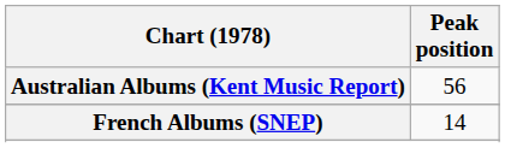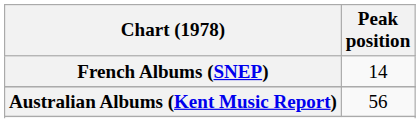 <table class="wikitable sortable plainrowheaders" style="text-align:center">
 <tr>
 <th scope="col">Chart (1978)</th>
 <th scope="col">Peak<br>position</th>
+</tr>
+<tr>
+<th scope="row">French Albums (<a href='#'>SNEP</a>)</th>
+<td>14</td>
+</tr>
+<tr>
+</tr>
+<tr>
 </tr>
 <tr>
 <th scope="row">Australian Albums (<a href='#'>Kent Music Report</a>)</th>
 <td>56</td>
 </tr>
 <tr>
 </tr>
 <tr>
 </tr>
 <tr>
-<th scope="row">French Albums (<a href='#'>SNEP</a>)</th>
-<td>14</td>
-</tr>
-<tr>
-</tr>
-<tr>
-</tr>
-<tr>
 </tr>
 </table>
